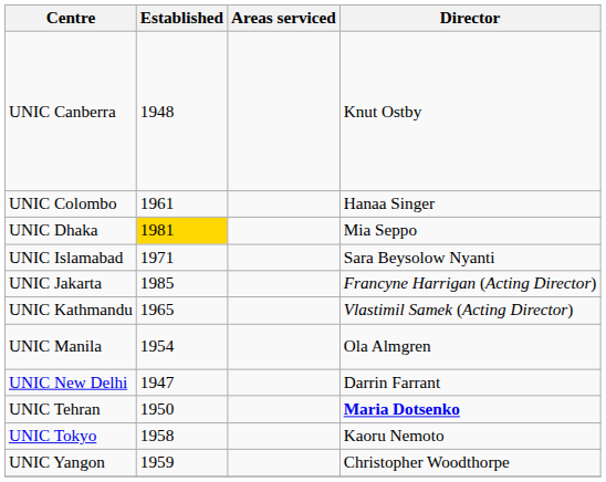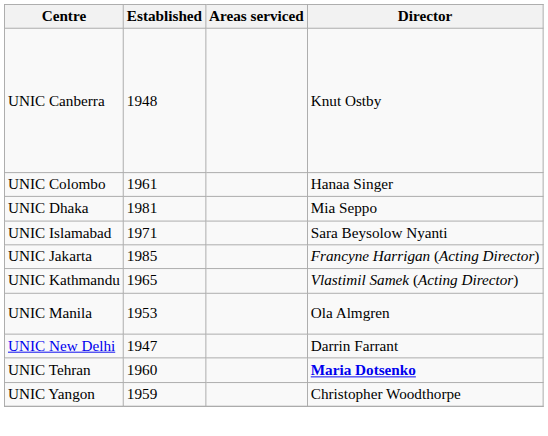 <table class="wikitable">
 <tr>
 <th>Centre</th>
 <th>Established</th>
 <th>Areas serviced</th>
 <th>Director</th>
 </tr>
 <tr>
 <td>UNIC Canberra</td>
 <td>1948</td>
 <td><br><br><br><br><br><br><br><br></td>
 <td>Knut Ostby</td>
 </tr>
 <tr>
 <td>UNIC Colombo</td>
 <td>1961</td>
 <td></td>
 <td>Hanaa Singer</td>
 </tr>
 <tr>
 <td>UNIC Dhaka</td>
-<td style="background: gold;">1981</td>
+<td>1981</td>
 <td></td>
 <td>Mia Seppo</td>
 </tr>
 <tr>
 <td>UNIC Islamabad</td>
 <td>1971</td>
 <td></td>
 <td>Sara Beysolow Nyanti</td>
 </tr>
 <tr>
 <td>UNIC Jakarta</td>
 <td>1985</td>
 <td></td>
 <td><em>Francyne Harrigan</em> (<em>Acting Director</em>)</td>
 </tr>
 <tr>
 <td>UNIC Kathmandu</td>
 <td>1965</td>
 <td></td>
 <td><em>Vlastimil Samek</em> (<em>Acting Director</em>)</td>
 </tr>
 <tr>
 <td>UNIC Manila</td>
-<td>1954</td>
+<td>1953</td>
 <td><br><br></td>
 <td>Ola Almgren</td>
 </tr>
 <tr>
 <td><a href='#'>UNIC New Delhi</a></td>
 <td>1947</td>
 <td><br></td>
 <td>Darrin Farrant</td>
 </tr>
 <tr>
 <td>UNIC Tehran</td>
-<td>1950</td>
+<td>1960</td>
 <td></td>
 <td><strong><a href='#'>Maria Dotsenko</a></strong></td>
-</tr>
-<tr>
-<td><a href='#'>UNIC Tokyo</a></td>
-<td>1958</td>
-<td></td>
-<td>Kaoru Nemoto</td>
 </tr>
 <tr>
 <td>UNIC Yangon</td>
 <td>1959</td>
 <td></td>
 <td>Christopher Woodthorpe</td>
 </tr>
 <tr>
 </tr>
 </table>
